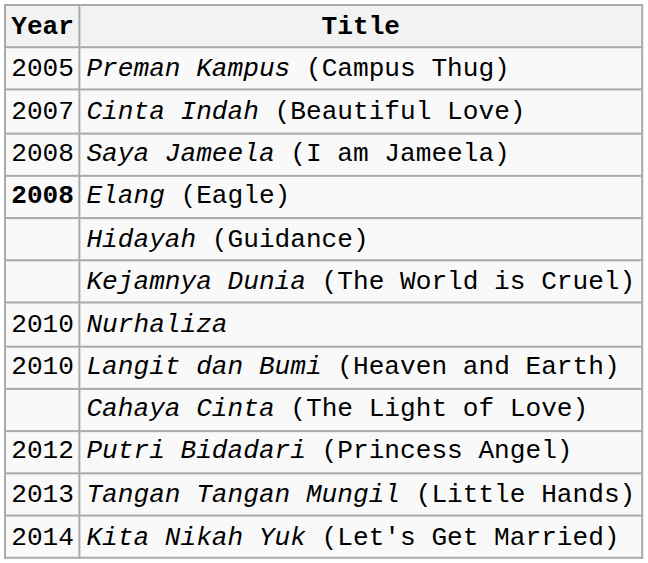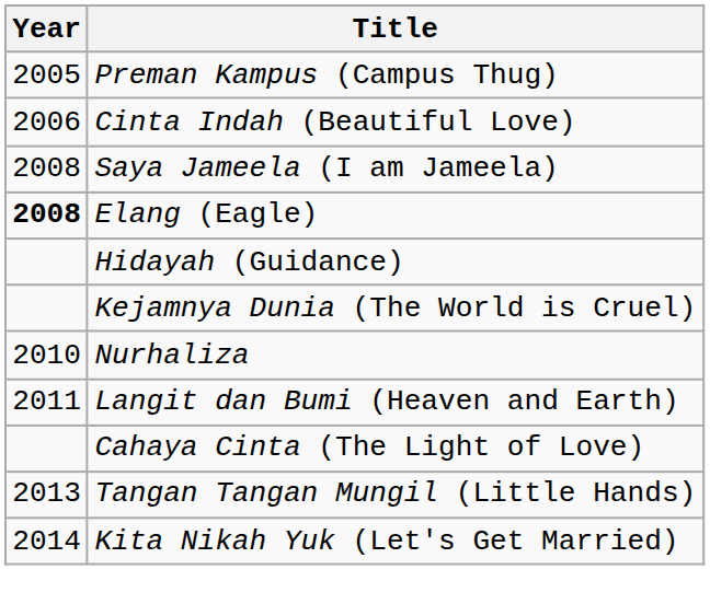 <table class="wikitable sortable">
 <tr>
 <th>Year</th>
 <th>Title</th>
 </tr>
 <tr>
 <td>2005</td>
 <td><em>Preman Kampus</em> (Campus Thug)</td>
 </tr>
 <tr>
-<td>2007</td>
+<td>2006</td>
 <td><em>Cinta Indah</em> (Beautiful Love)</td>
 </tr>
 <tr>
 <td>2008</td>
 <td><em>Saya Jameela</em> (I am Jameela)</td>
 </tr>
 <tr>
 <td><strong>2008</strong></td>
 <td><em>Elang</em> (Eagle)</td>
 </tr>
 <tr>
 <td></td>
 <td><em>Hidayah</em> (Guidance)</td>
 </tr>
 <tr>
 <td></td>
 <td><em>Kejamnya Dunia</em> (The World is Cruel)</td>
 </tr>
 <tr>
 <td>2010</td>
 <td><em>Nurhaliza</em></td>
 </tr>
 <tr>
-<td>2010</td>
+<td>2011</td>
 <td><em>Langit dan Bumi</em> (Heaven and Earth)</td>
 </tr>
 <tr>
 <td></td>
 <td><em>Cahaya Cinta</em> (The Light of Love)</td>
-</tr>
-<tr>
-<td>2012</td>
-<td><em>Putri Bidadari</em> (Princess Angel)</td>
 </tr>
 <tr>
 <td>2013</td>
 <td><em>Tangan Tangan Mungil</em> (Little Hands)</td>
 </tr>
 <tr>
 <td>2014</td>
 <td><em>Kita Nikah Yuk</em> (Let's Get Married)</td>
 </tr>
 </table>
